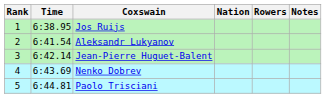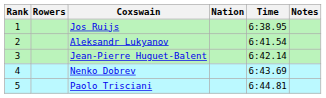 <table class="wikitable sortable" style="text-align:center">
 <tr>
 <th>Rank</th>
-<th>Time</th>
+<th>Rowers</th>
 <th>Coxswain</th>
 <th>Nation</th>
-<th>Rowers</th>
+<th>Time</th>
 <th>Notes</th>
 </tr>
 <tr bgcolor=bbf3bb>
 <td>1</td>
-<td>6:38.95</td>
+<td align=left></td>
 <td align=left><a href='#'>Jos Ruijs</a></td>
 <td align=left></td>
-<td align=left></td>
+<td>6:38.95</td>
 <td></td>
 </tr>
 <tr bgcolor=bbf3bb>
 <td>2</td>
-<td>6:41.54</td>
+<td align=left></td>
 <td align=left><a href='#'>Aleksandr Lukyanov</a></td>
 <td align=left></td>
-<td align=left></td>
+<td>6:41.54</td>
 <td></td>
 </tr>
 <tr bgcolor=bbf3bb>
 <td>3</td>
-<td>6:42.14</td>
+<td align=left></td>
 <td align=left><a href='#'>Jean-Pierre Huguet-Balent</a></td>
 <td align=left></td>
-<td align=left></td>
+<td>6:42.14</td>
 <td></td>
 </tr>
 <tr bgcolor=bbf9ff>
 <td>4</td>
-<td>6:43.69</td>
+<td align=left></td>
 <td align=left><a href='#'>Nenko Dobrev</a></td>
 <td align=left></td>
-<td align=left></td>
+<td>6:43.69</td>
 <td></td>
 </tr>
 <tr bgcolor=bbf9ff>
 <td>5</td>
-<td>6:44.81</td>
+<td align=left></td>
 <td align=left><a href='#'>Paolo Trisciani</a></td>
 <td align=left></td>
-<td align=left></td>
+<td>6:44.81</td>
 <td></td>
 </tr>
 </table>
